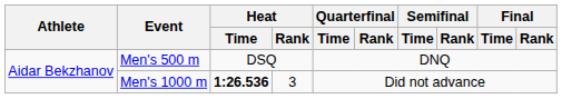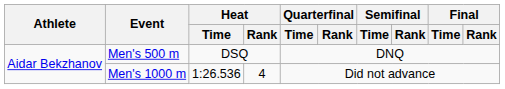 <table class="wikitable" style="font-size:90%">
 <tr>
 <th rowspan="2">Athlete</th>
 <th rowspan="2">Event</th>
 <th colspan="2">Heat</th>
 <th colspan="2">Quarterfinal</th>
 <th colspan="2">Semifinal</th>
 <th colspan="2">Final</th>
 </tr>
 <tr>
 <th>Time</th>
 <th>Rank</th>
 <th>Time</th>
 <th>Rank</th>
 <th>Time</th>
 <th>Rank</th>
 <th>Time</th>
 <th>Rank</th>
 </tr>
 <tr>
 <td rowspan=2><a href='#'>Aidar Bekzhanov</a></td>
 <td><a href='#'>Men's 500 m</a></td>
 <td align="center" colspan=2>DSQ</td>
 <td align="center" colspan=6>DNQ</td>
 </tr>
 <tr>
 <td><a href='#'>Men's 1000 m</a></td>
-<td align="center"><strong>1:26.536</strong></td>
-<td align="center">3</td>
+<td align="center">1:26.536</td>
+<td align="center">4</td>
 <td align="center" colspan=6>Did not advance</td>
 </tr>
 </table>
